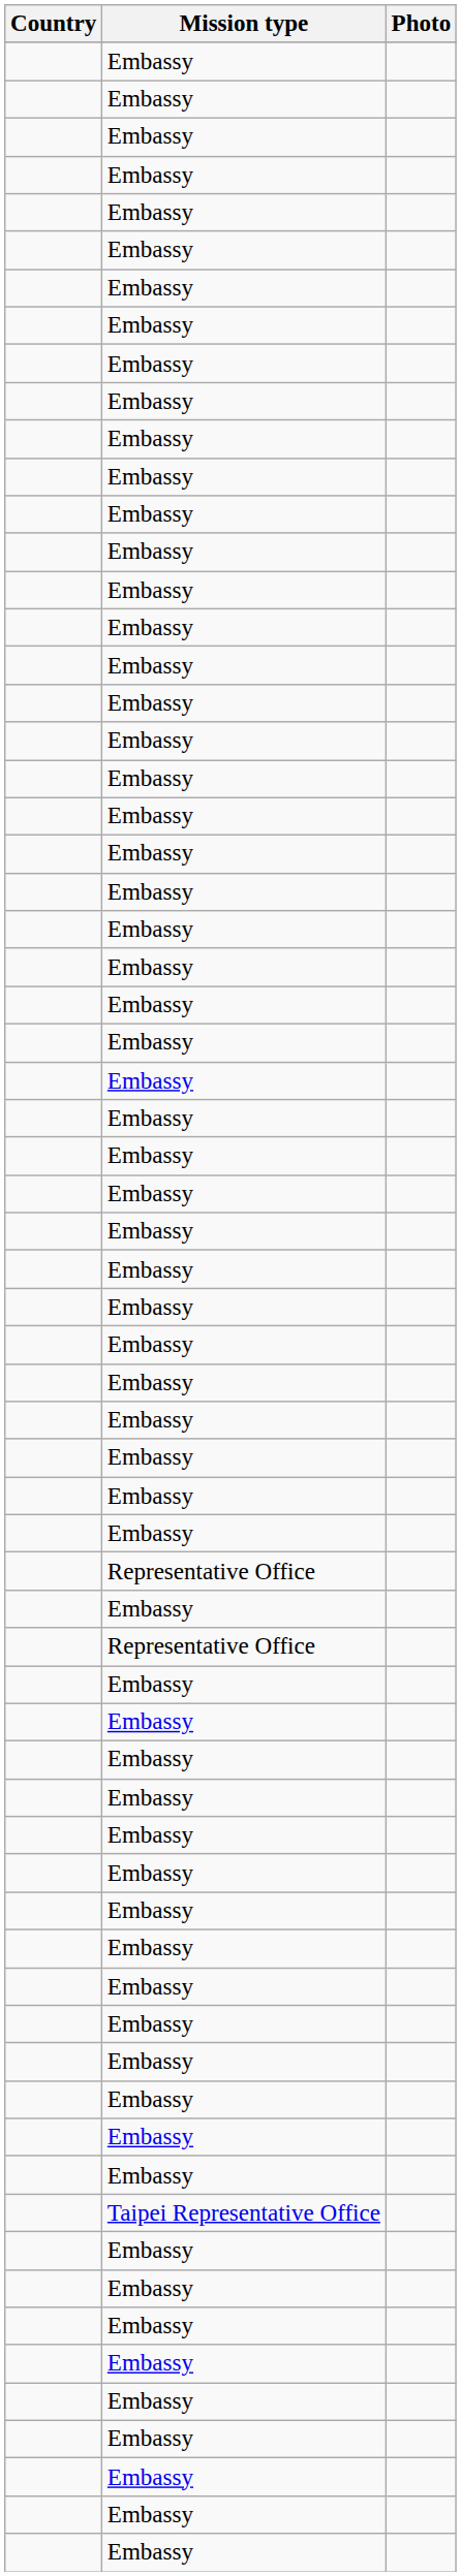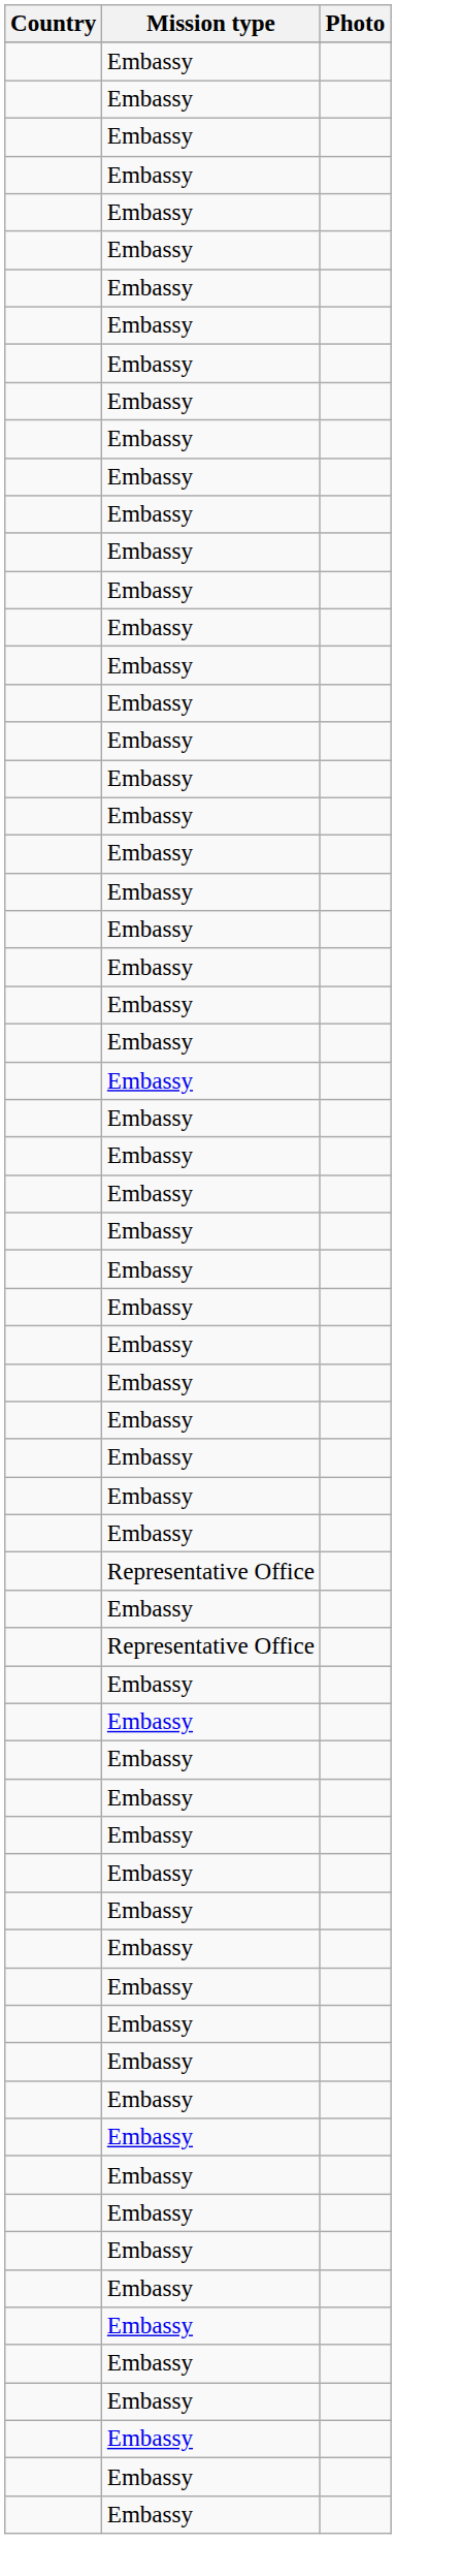 <table class="wikitable sortable">
 <tr valign="middle">
 <th>Country</th>
 <th>Mission type</th>
 <th>Photo</th>
 </tr>
 <tr style="font-weight:bold; background-color: #DDDDDD">
 </tr>
 <tr>
 <td></td>
 <td>Embassy</td>
 <td></td>
 </tr>
 <tr>
 <td></td>
 <td>Embassy</td>
 <td></td>
 </tr>
 <tr>
 <td></td>
 <td>Embassy</td>
 <td></td>
 </tr>
 <tr>
 <td></td>
 <td>Embassy</td>
 <td></td>
 </tr>
 <tr>
 <td></td>
 <td>Embassy</td>
 <td></td>
 </tr>
 <tr>
 <td></td>
 <td>Embassy</td>
 <td></td>
 </tr>
 <tr>
 <td></td>
 <td>Embassy</td>
 <td></td>
 </tr>
 <tr>
 <td></td>
 <td>Embassy</td>
 <td></td>
 </tr>
 <tr>
 <td></td>
 <td>Embassy</td>
 <td></td>
 </tr>
 <tr>
 <td></td>
 <td>Embassy</td>
 <td></td>
 </tr>
 <tr>
 <td></td>
 <td>Embassy</td>
 <td></td>
 </tr>
 <tr>
 <td></td>
 <td>Embassy</td>
 <td></td>
 </tr>
 <tr>
 <td></td>
 <td>Embassy</td>
 <td></td>
 </tr>
 <tr>
 <td></td>
 <td>Embassy</td>
 <td></td>
 </tr>
 <tr>
 <td></td>
 <td>Embassy</td>
 <td></td>
 </tr>
 <tr>
 <td></td>
 <td>Embassy</td>
 <td></td>
 </tr>
 <tr>
 <td></td>
 <td>Embassy</td>
 <td></td>
 </tr>
 <tr>
 <td></td>
 <td>Embassy</td>
 <td></td>
 </tr>
 <tr>
 <td></td>
 <td>Embassy</td>
 <td></td>
 </tr>
 <tr>
 <td></td>
 <td>Embassy</td>
 <td></td>
 </tr>
 <tr>
 <td></td>
 <td>Embassy</td>
 <td></td>
 </tr>
 <tr>
 <td></td>
 <td>Embassy</td>
 <td></td>
 </tr>
 <tr>
 <td></td>
 <td>Embassy</td>
 <td></td>
 </tr>
 <tr>
 <td></td>
 <td>Embassy</td>
 <td></td>
 </tr>
 <tr>
 <td></td>
 <td>Embassy</td>
 <td></td>
 </tr>
 <tr>
 <td></td>
 <td>Embassy</td>
 <td></td>
 </tr>
 <tr>
 <td></td>
 <td>Embassy</td>
 <td></td>
 </tr>
 <tr>
 <td></td>
 <td><a href='#'>Embassy</a></td>
 <td></td>
 </tr>
 <tr>
 <td></td>
 <td>Embassy</td>
 <td></td>
 </tr>
 <tr>
 <td></td>
 <td>Embassy</td>
 <td></td>
 </tr>
 <tr>
 <td></td>
 <td>Embassy</td>
 <td></td>
 </tr>
 <tr>
 <td></td>
 <td>Embassy</td>
 <td></td>
 </tr>
 <tr>
 <td></td>
 <td>Embassy</td>
 <td></td>
 </tr>
 <tr>
 <td></td>
 <td>Embassy</td>
 <td></td>
 </tr>
 <tr>
 <td></td>
 <td>Embassy</td>
 <td></td>
 </tr>
 <tr>
 <td></td>
 <td>Embassy</td>
 <td></td>
 </tr>
 <tr>
 <td></td>
 <td>Embassy</td>
 <td></td>
 </tr>
 <tr>
 <td></td>
 <td>Embassy</td>
 <td></td>
 </tr>
 <tr>
 <td></td>
 <td>Embassy</td>
 <td></td>
 </tr>
 <tr>
 <td></td>
 <td>Embassy</td>
 <td></td>
 </tr>
 <tr>
 <td></td>
 <td>Representative Office</td>
 <td></td>
 </tr>
 <tr>
 <td></td>
 <td>Embassy</td>
 <td></td>
 </tr>
 <tr>
 <td></td>
 <td>Representative Office</td>
 <td></td>
 </tr>
 <tr>
 <td></td>
 <td>Embassy</td>
 <td></td>
 </tr>
 <tr>
 <td></td>
 <td><a href='#'>Embassy</a></td>
 <td></td>
 </tr>
 <tr>
 <td></td>
 <td>Embassy</td>
 <td></td>
 </tr>
 <tr>
 <td></td>
 <td>Embassy</td>
 <td></td>
 </tr>
 <tr>
 <td></td>
 <td>Embassy</td>
 <td></td>
 </tr>
 <tr>
 <td></td>
 <td>Embassy</td>
 <td></td>
 </tr>
 <tr>
 <td></td>
 <td>Embassy</td>
 <td></td>
 </tr>
 <tr>
 <td></td>
 <td>Embassy</td>
 <td></td>
 </tr>
 <tr>
 <td></td>
 <td>Embassy</td>
 <td></td>
 </tr>
 <tr>
 <td></td>
 <td>Embassy</td>
 <td></td>
 </tr>
 <tr>
 <td></td>
 <td>Embassy</td>
 <td></td>
 </tr>
 <tr>
 <td></td>
 <td>Embassy</td>
 <td></td>
 </tr>
 <tr>
 <td></td>
 <td><a href='#'>Embassy</a></td>
 <td></td>
 </tr>
 <tr>
 <td></td>
 <td>Embassy</td>
 <td></td>
 </tr>
 <tr>
 <td></td>
-<td><a href='#'>Taipei Representative Office</a></td>
-<td></td>
-</tr>
-<tr>
-<td></td>
 <td>Embassy</td>
 <td></td>
 </tr>
 <tr>
 <td></td>
 <td>Embassy</td>
 <td></td>
 </tr>
 <tr>
 <td></td>
 <td>Embassy</td>
 <td></td>
 </tr>
 <tr>
 <td></td>
 <td><a href='#'>Embassy</a></td>
 <td></td>
 </tr>
 <tr>
 <td></td>
 <td>Embassy</td>
 <td></td>
 </tr>
 <tr>
 <td></td>
 <td>Embassy</td>
 <td></td>
 </tr>
 <tr>
 <td></td>
 <td><a href='#'>Embassy</a></td>
 <td></td>
 </tr>
 <tr>
 <td></td>
 <td>Embassy</td>
 <td></td>
 </tr>
 <tr>
 <td></td>
 <td>Embassy</td>
 <td></td>
 </tr>
 </table>
